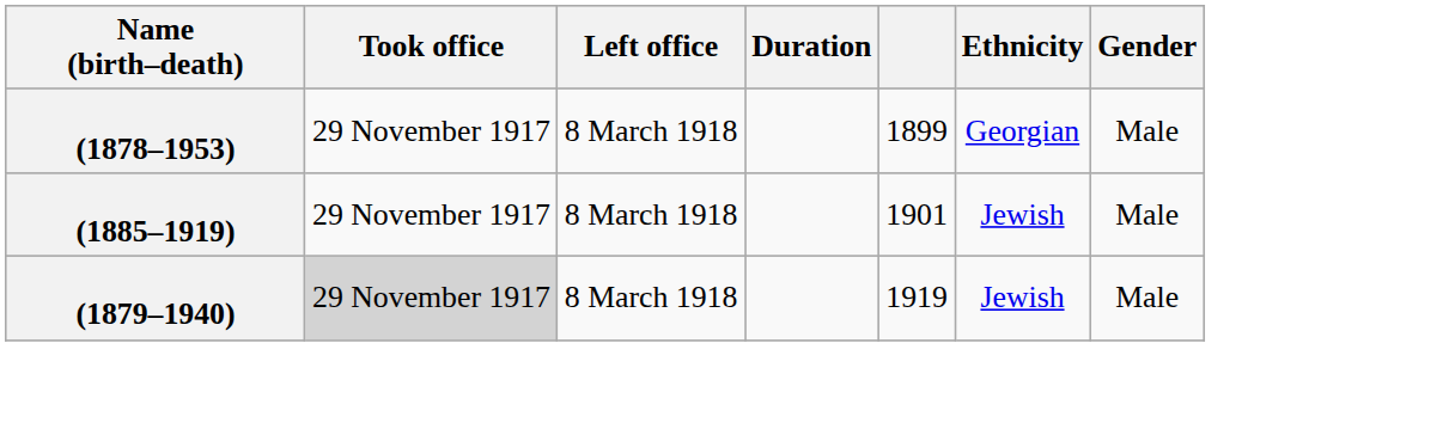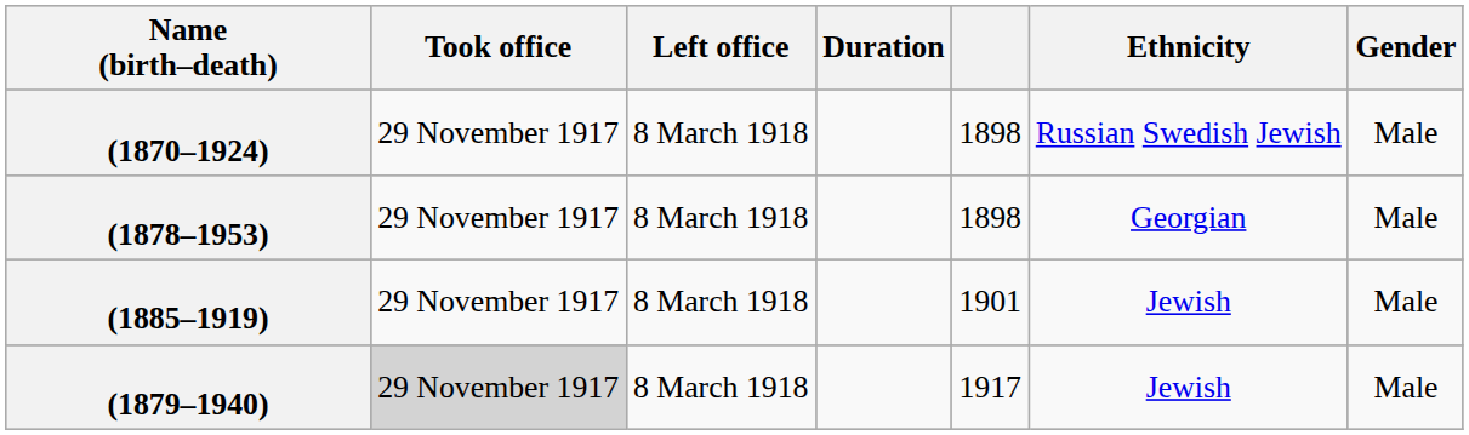 <table class="wikitable plainrowheaders sortable" style="text-align:center;" border="1">
 <tr>
 <th width=25%>Name<br>(birth–death)</th>
 <th scope="col">Took office</th>
 <th scope="col">Left office</th>
 <th scope="col">Duration</th>
 <th></th>
 <th>Ethnicity</th>
 <th>Gender</th>
 </tr>
 <tr>
+<th scope="row"><br>(1870–1924)</th>
+<td>29 November 1917</td>
+<td>8 March 1918</td>
+<td></td>
+<td>1898</td>
+<td><a href='#'>Russian</a> <a href='#'>Swedish</a> <a href='#'>Jewish</a></td>
+<td>Male</td>
+</tr>
+<tr>
 <th scope="row"><br>(1878–1953)</th>
 <td>29 November 1917</td>
 <td>8 March 1918</td>
 <td></td>
-<td>1899</td>
+<td>1898</td>
 <td><a href='#'>Georgian</a></td>
 <td>Male</td>
 </tr>
 <tr>
 <th scope="row"><br>(1885–1919)</th>
 <td>29 November 1917</td>
 <td>8 March 1918</td>
 <td></td>
 <td>1901</td>
 <td><a href='#'>Jewish</a></td>
 <td>Male</td>
 </tr>
 <tr>
 <th scope="row"><br>(1879–1940)</th>
 <td style="background: lightgrey;">29 November 1917</td>
 <td>8 March 1918</td>
 <td></td>
-<td>1919</td>
+<td>1917</td>
 <td><a href='#'>Jewish</a></td>
 <td>Male</td>
 </tr>
 </table>
